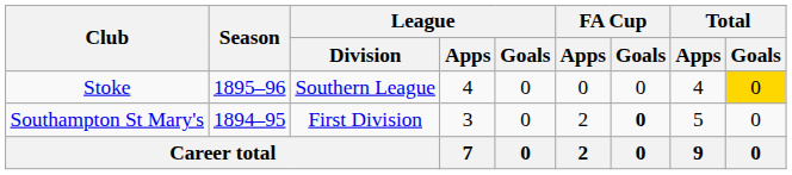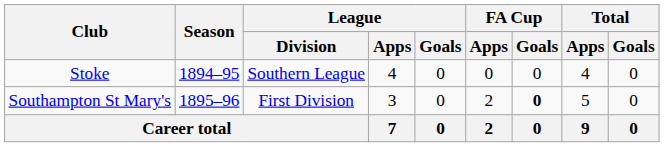 <table class="wikitable" style="text-align: center;">
 <tr>
 <th rowspan="2">Club</th>
 <th rowspan="2">Season</th>
 <th colspan="3">League</th>
 <th colspan="2">FA Cup</th>
 <th colspan="2">Total</th>
 </tr>
 <tr>
 <th>Division</th>
 <th>Apps</th>
 <th>Goals</th>
 <th>Apps</th>
 <th>Goals</th>
 <th>Apps</th>
 <th>Goals</th>
 </tr>
 <tr>
 <td><a href='#'>Stoke</a></td>
-<td><a href='#'>1895–96</a></td>
+<td><a href='#'>1894–95</a></td>
 <td><a href='#'>Southern League</a></td>
 <td>4</td>
 <td>0</td>
 <td>0</td>
 <td>0</td>
 <td>4</td>
-<td style="background: gold;">0</td>
+<td>0</td>
 </tr>
 <tr>
 <td><a href='#'>Southampton St Mary's</a></td>
-<td><a href='#'>1894–95</a></td>
+<td><a href='#'>1895–96</a></td>
 <td><a href='#'>First Division</a></td>
 <td>3</td>
 <td>0</td>
 <td>2</td>
 <td><strong>0</strong></td>
 <td>5</td>
 <td>0</td>
 </tr>
 <tr>
 <th colspan="3">Career total</th>
 <th>7</th>
 <th>0</th>
 <th>2</th>
 <th>0</th>
 <th>9</th>
 <th>0</th>
 </tr>
 </table>
